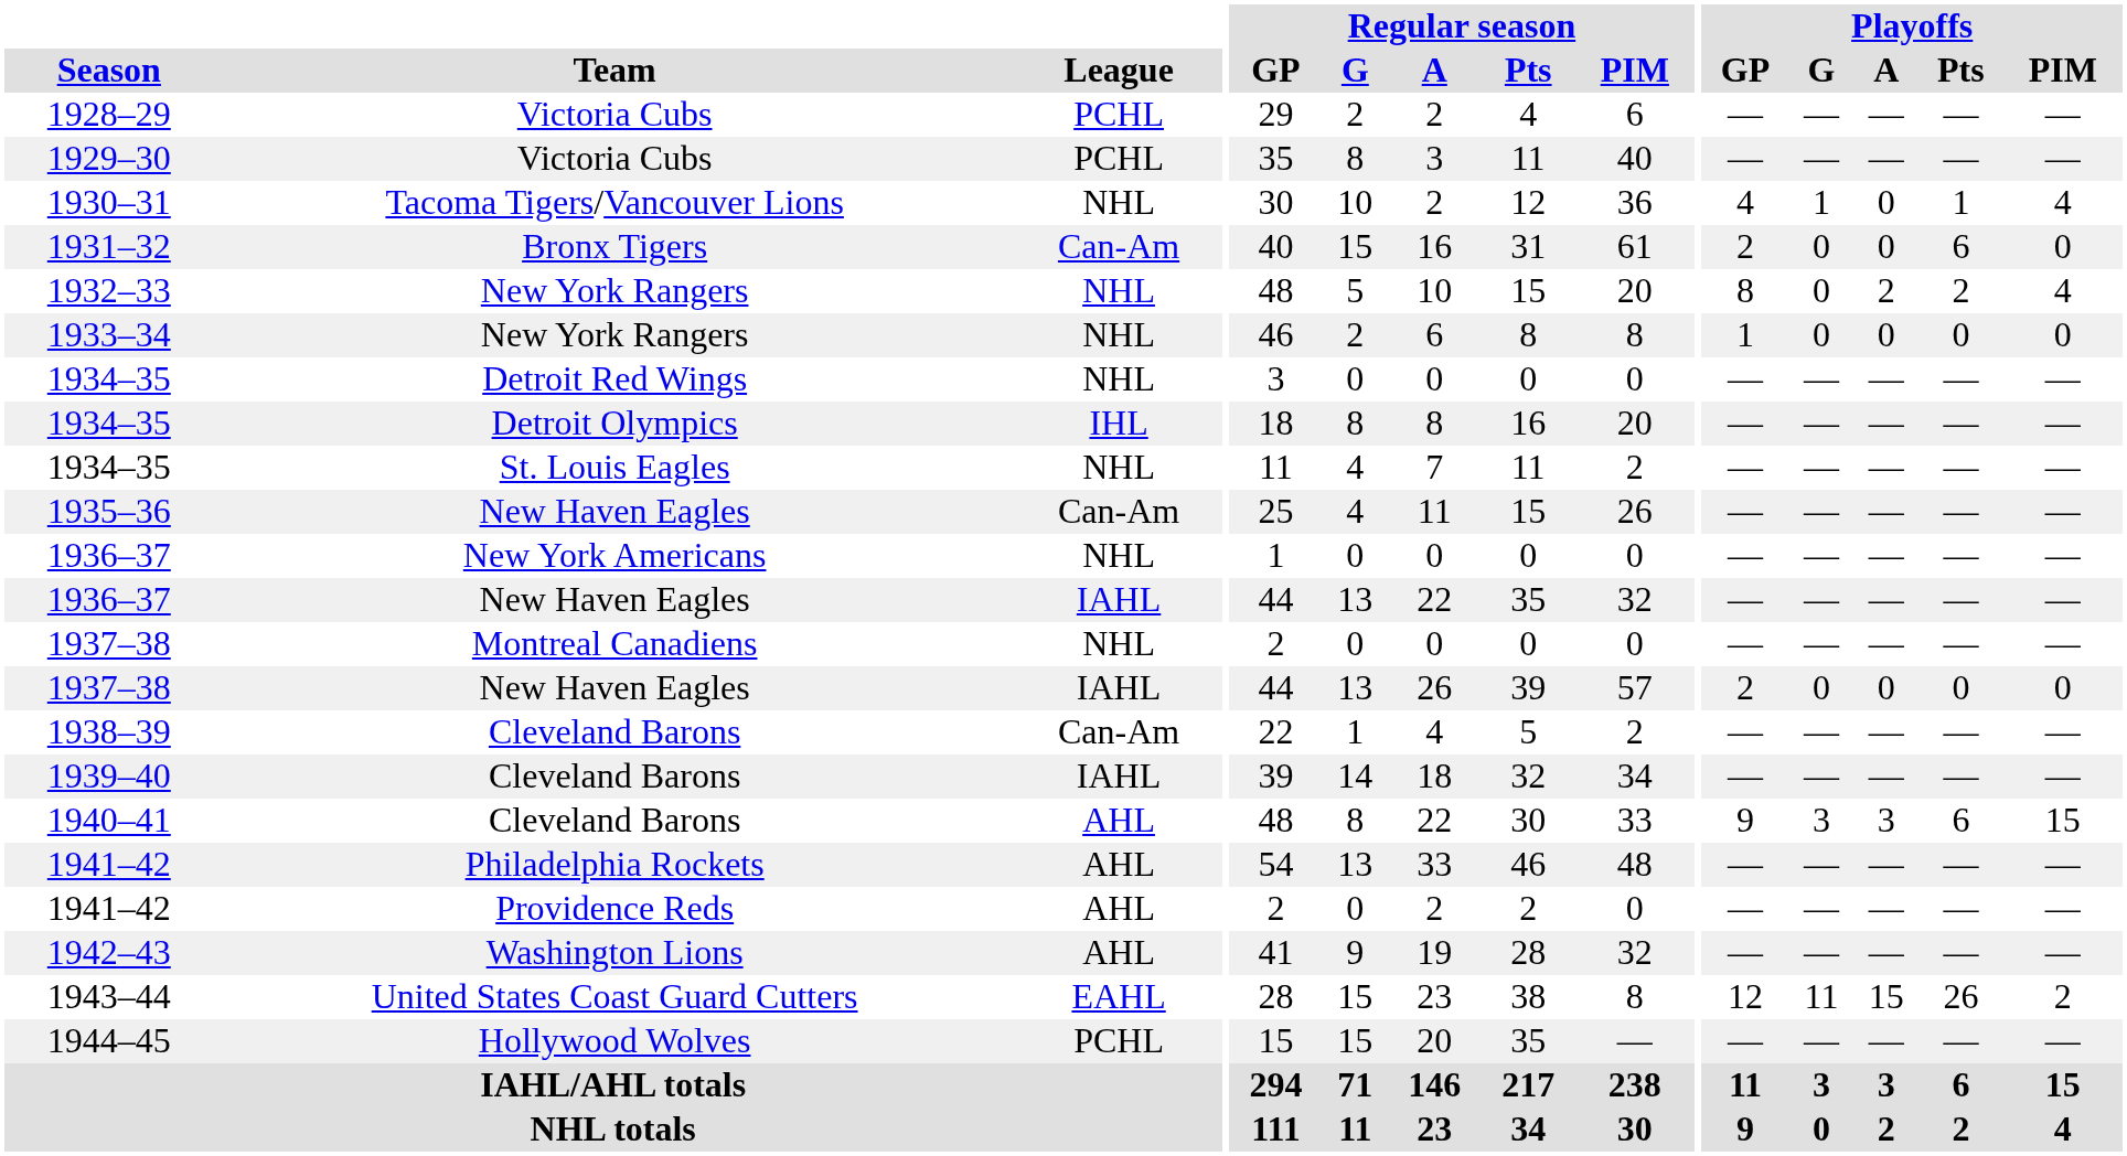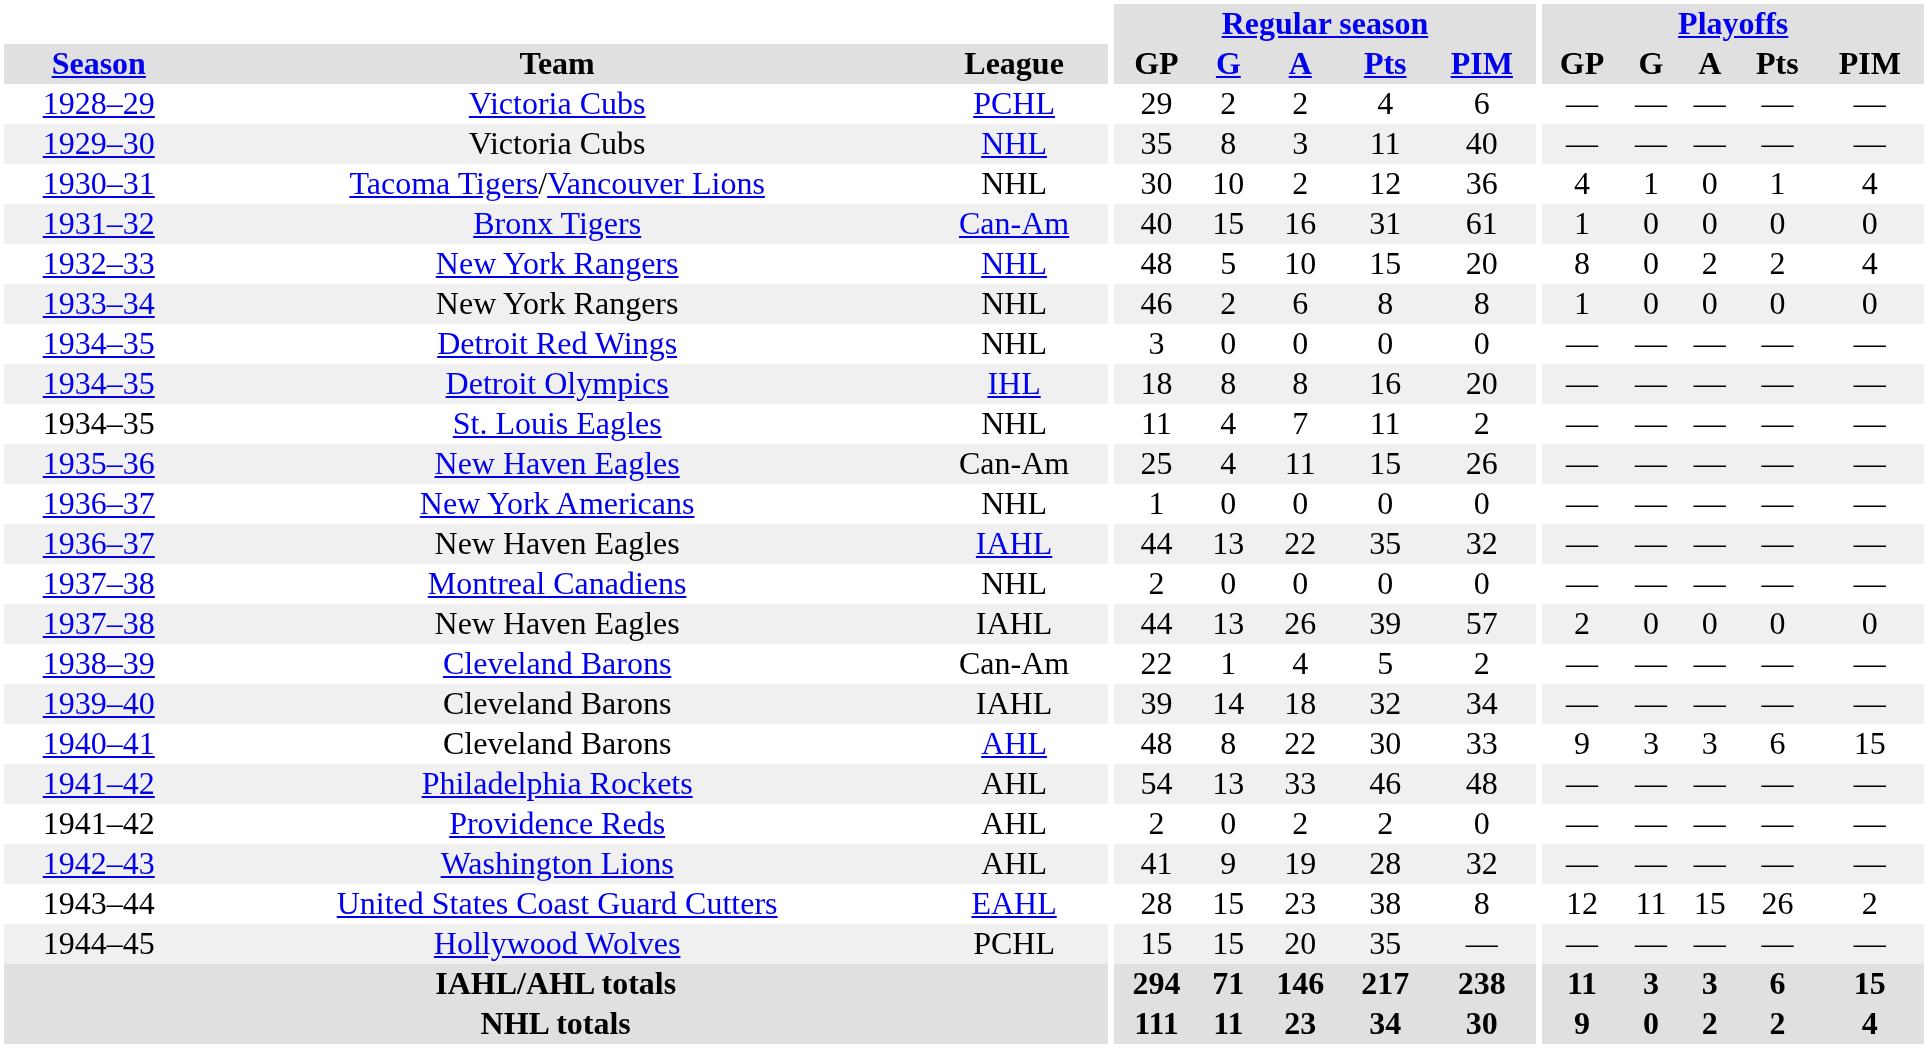 <table border="0" cellpadding="1" cellspacing="0" style="text-align:center; width:60em">
 <tr bgcolor="#e0e0e0">
 <th colspan="3" bgcolor="#ffffff"></th>
 <th rowspan="100" bgcolor="#ffffff"></th>
 <th colspan="5"><a href='#'>Regular season</a></th>
 <th rowspan="100" bgcolor="#ffffff"></th>
 <th colspan="5"><a href='#'>Playoffs</a></th>
 </tr>
 <tr bgcolor="#e0e0e0">
 <th><a href='#'>Season</a></th>
 <th>Team</th>
 <th>League</th>
 <th>GP</th>
 <th><a href='#'>G</a></th>
 <th><a href='#'>A</a></th>
 <th><a href='#'>Pts</a></th>
 <th><a href='#'>PIM</a></th>
 <th>GP</th>
 <th>G</th>
 <th>A</th>
 <th>Pts</th>
 <th>PIM</th>
 </tr>
 <tr>
 <td><a href='#'>1928–29</a></td>
 <td><a href='#'>Victoria Cubs</a></td>
 <td><a href='#'>PCHL</a></td>
 <td>29</td>
 <td>2</td>
 <td>2</td>
 <td>4</td>
 <td>6</td>
 <td>—</td>
 <td>—</td>
 <td>—</td>
 <td>—</td>
 <td>—</td>
 </tr>
 <tr bgcolor="#f0f0f0">
 <td><a href='#'>1929–30</a></td>
 <td>Victoria Cubs</td>
-<td>PCHL</td>
+<td><a href='#'>NHL</a></td>
 <td>35</td>
 <td>8</td>
 <td>3</td>
 <td>11</td>
 <td>40</td>
 <td>—</td>
 <td>—</td>
 <td>—</td>
 <td>—</td>
 <td>—</td>
 </tr>
 <tr>
 <td><a href='#'>1930–31</a></td>
 <td><a href='#'>Tacoma Tigers</a>/<a href='#'>Vancouver Lions</a></td>
 <td>NHL</td>
 <td>30</td>
 <td>10</td>
 <td>2</td>
 <td>12</td>
 <td>36</td>
 <td>4</td>
 <td>1</td>
 <td>0</td>
 <td>1</td>
 <td>4</td>
 </tr>
 <tr bgcolor="#f0f0f0">
 <td><a href='#'>1931–32</a></td>
 <td><a href='#'>Bronx Tigers</a></td>
 <td><a href='#'>Can-Am</a></td>
 <td>40</td>
 <td>15</td>
 <td>16</td>
 <td>31</td>
 <td>61</td>
-<td>2</td>
+<td>1</td>
 <td>0</td>
 <td>0</td>
-<td>6</td>
+<td>0</td>
 <td>0</td>
 </tr>
 <tr>
 <td><a href='#'>1932–33</a></td>
 <td><a href='#'>New York Rangers</a></td>
 <td><a href='#'>NHL</a></td>
 <td>48</td>
 <td>5</td>
 <td>10</td>
 <td>15</td>
 <td>20</td>
 <td>8</td>
 <td>0</td>
 <td>2</td>
 <td>2</td>
 <td>4</td>
 </tr>
 <tr bgcolor="#f0f0f0">
 <td><a href='#'>1933–34</a></td>
 <td>New York Rangers</td>
 <td>NHL</td>
 <td>46</td>
 <td>2</td>
 <td>6</td>
 <td>8</td>
 <td>8</td>
 <td>1</td>
 <td>0</td>
 <td>0</td>
 <td>0</td>
 <td>0</td>
 </tr>
 <tr>
 <td><a href='#'>1934–35</a></td>
 <td><a href='#'>Detroit Red Wings</a></td>
 <td>NHL</td>
 <td>3</td>
 <td>0</td>
 <td>0</td>
 <td>0</td>
 <td>0</td>
 <td>—</td>
 <td>—</td>
 <td>—</td>
 <td>—</td>
 <td>—</td>
 </tr>
 <tr bgcolor="#f0f0f0">
 <td><a href='#'>1934–35</a></td>
 <td><a href='#'>Detroit Olympics</a></td>
 <td><a href='#'>IHL</a></td>
 <td>18</td>
 <td>8</td>
 <td>8</td>
 <td>16</td>
 <td>20</td>
 <td>—</td>
 <td>—</td>
 <td>—</td>
 <td>—</td>
 <td>—</td>
 </tr>
 <tr>
 <td>1934–35</td>
 <td><a href='#'>St. Louis Eagles</a></td>
 <td>NHL</td>
 <td>11</td>
 <td>4</td>
 <td>7</td>
 <td>11</td>
 <td>2</td>
 <td>—</td>
 <td>—</td>
 <td>—</td>
 <td>—</td>
 <td>—</td>
 </tr>
 <tr bgcolor="#f0f0f0">
 <td><a href='#'>1935–36</a></td>
 <td><a href='#'>New Haven Eagles</a></td>
 <td>Can-Am</td>
 <td>25</td>
 <td>4</td>
 <td>11</td>
 <td>15</td>
 <td>26</td>
 <td>—</td>
 <td>—</td>
 <td>—</td>
 <td>—</td>
 <td>—</td>
 </tr>
 <tr>
 <td><a href='#'>1936–37</a></td>
 <td><a href='#'>New York Americans</a></td>
 <td>NHL</td>
 <td>1</td>
 <td>0</td>
 <td>0</td>
 <td>0</td>
 <td>0</td>
 <td>—</td>
 <td>—</td>
 <td>—</td>
 <td>—</td>
 <td>—</td>
 </tr>
 <tr bgcolor="#f0f0f0">
 <td><a href='#'>1936–37</a></td>
 <td>New Haven Eagles</td>
 <td><a href='#'>IAHL</a></td>
 <td>44</td>
 <td>13</td>
 <td>22</td>
 <td>35</td>
 <td>32</td>
 <td>—</td>
 <td>—</td>
 <td>—</td>
 <td>—</td>
 <td>—</td>
 </tr>
 <tr>
 <td><a href='#'>1937–38</a></td>
 <td><a href='#'>Montreal Canadiens</a></td>
 <td>NHL</td>
 <td>2</td>
 <td>0</td>
 <td>0</td>
 <td>0</td>
 <td>0</td>
 <td>—</td>
 <td>—</td>
 <td>—</td>
 <td>—</td>
 <td>—</td>
 </tr>
 <tr bgcolor="#f0f0f0">
 <td><a href='#'>1937–38</a></td>
 <td>New Haven Eagles</td>
 <td>IAHL</td>
 <td>44</td>
 <td>13</td>
 <td>26</td>
 <td>39</td>
 <td>57</td>
 <td>2</td>
 <td>0</td>
 <td>0</td>
 <td>0</td>
 <td>0</td>
 </tr>
 <tr>
 <td><a href='#'>1938–39</a></td>
 <td><a href='#'>Cleveland Barons</a></td>
 <td>Can-Am</td>
 <td>22</td>
 <td>1</td>
 <td>4</td>
 <td>5</td>
 <td>2</td>
 <td>—</td>
 <td>—</td>
 <td>—</td>
 <td>—</td>
 <td>—</td>
 </tr>
 <tr bgcolor="#f0f0f0">
 <td><a href='#'>1939–40</a></td>
 <td>Cleveland Barons</td>
 <td>IAHL</td>
 <td>39</td>
 <td>14</td>
 <td>18</td>
 <td>32</td>
 <td>34</td>
 <td>—</td>
 <td>—</td>
 <td>—</td>
 <td>—</td>
 <td>—</td>
 </tr>
 <tr>
 <td><a href='#'>1940–41</a></td>
 <td>Cleveland Barons</td>
 <td><a href='#'>AHL</a></td>
 <td>48</td>
 <td>8</td>
 <td>22</td>
 <td>30</td>
 <td>33</td>
 <td>9</td>
 <td>3</td>
 <td>3</td>
 <td>6</td>
 <td>15</td>
 </tr>
 <tr bgcolor="#f0f0f0">
 <td><a href='#'>1941–42</a></td>
 <td><a href='#'>Philadelphia Rockets</a></td>
 <td>AHL</td>
 <td>54</td>
 <td>13</td>
 <td>33</td>
 <td>46</td>
 <td>48</td>
 <td>—</td>
 <td>—</td>
 <td>—</td>
 <td>—</td>
 <td>—</td>
 </tr>
 <tr>
 <td>1941–42</td>
 <td><a href='#'>Providence Reds</a></td>
 <td>AHL</td>
 <td>2</td>
 <td>0</td>
 <td>2</td>
 <td>2</td>
 <td>0</td>
 <td>—</td>
 <td>—</td>
 <td>—</td>
 <td>—</td>
 <td>—</td>
 </tr>
 <tr bgcolor="#f0f0f0">
 <td><a href='#'>1942–43</a></td>
 <td><a href='#'>Washington Lions</a></td>
 <td>AHL</td>
 <td>41</td>
 <td>9</td>
 <td>19</td>
 <td>28</td>
 <td>32</td>
 <td>—</td>
 <td>—</td>
 <td>—</td>
 <td>—</td>
 <td>—</td>
 </tr>
 <tr>
 <td>1943–44</td>
 <td><a href='#'>United States Coast Guard Cutters</a></td>
 <td><a href='#'>EAHL</a></td>
 <td>28</td>
 <td>15</td>
 <td>23</td>
 <td>38</td>
 <td>8</td>
 <td>12</td>
 <td>11</td>
 <td>15</td>
 <td>26</td>
 <td>2</td>
 </tr>
 <tr bgcolor="#f0f0f0">
 <td>1944–45</td>
 <td><a href='#'>Hollywood Wolves</a></td>
 <td>PCHL</td>
 <td>15</td>
 <td>15</td>
 <td>20</td>
 <td>35</td>
 <td>—</td>
 <td>—</td>
 <td>—</td>
 <td>—</td>
 <td>—</td>
 <td>—</td>
 </tr>
 <tr bgcolor="#e0e0e0">
 <th colspan="3">IAHL/AHL totals</th>
 <th>294</th>
 <th>71</th>
 <th>146</th>
 <th>217</th>
 <th>238</th>
 <th>11</th>
 <th>3</th>
 <th>3</th>
 <th>6</th>
 <th>15</th>
 </tr>
 <tr bgcolor="#e0e0e0">
 <th colspan="3">NHL totals</th>
 <th>111</th>
 <th>11</th>
 <th>23</th>
 <th>34</th>
 <th>30</th>
 <th>9</th>
 <th>0</th>
 <th>2</th>
 <th>2</th>
 <th>4</th>
 </tr>
 </table>
